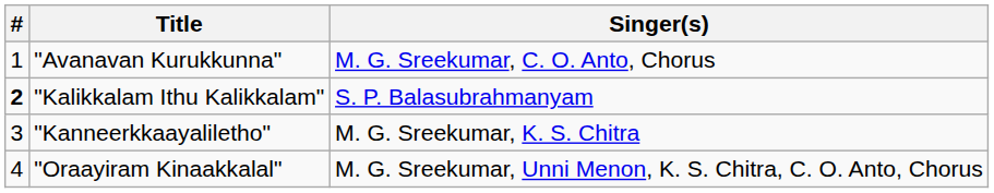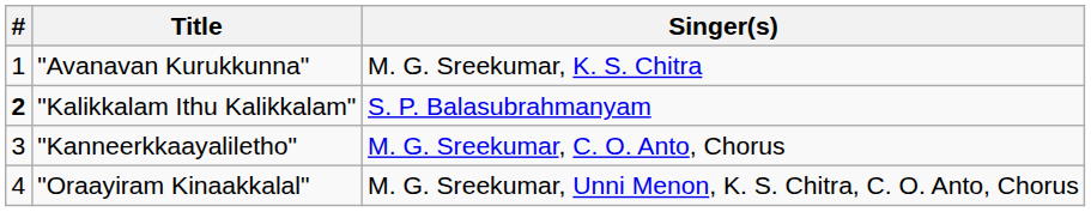 <table class="wikitable" style="font-size:95%;">
 <tr>
 <th>#</th>
 <th>Title</th>
 <th>Singer(s)</th>
 </tr>
 <tr>
 <td>1</td>
 <td>"Avanavan Kurukkunna"</td>
-<td><a href='#'>M. G. Sreekumar</a>, <a href='#'>C. O. Anto</a>, Chorus</td>
+<td>M. G. Sreekumar, <a href='#'>K. S. Chitra</a></td>
 </tr>
 <tr>
 <td><strong>2</strong></td>
 <td>"Kalikkalam Ithu Kalikkalam"</td>
 <td><a href='#'>S. P. Balasubrahmanyam</a></td>
 </tr>
 <tr>
 <td>3</td>
 <td>"Kanneerkkaayaliletho"</td>
-<td>M. G. Sreekumar, <a href='#'>K. S. Chitra</a></td>
+<td><a href='#'>M. G. Sreekumar</a>, <a href='#'>C. O. Anto</a>, Chorus</td>
 </tr>
 <tr>
 <td>4</td>
 <td>"Oraayiram Kinaakkalal"</td>
 <td>M. G. Sreekumar, <a href='#'>Unni Menon</a>, K. S. Chitra, C. O. Anto, Chorus</td>
 </tr>
 </table>
